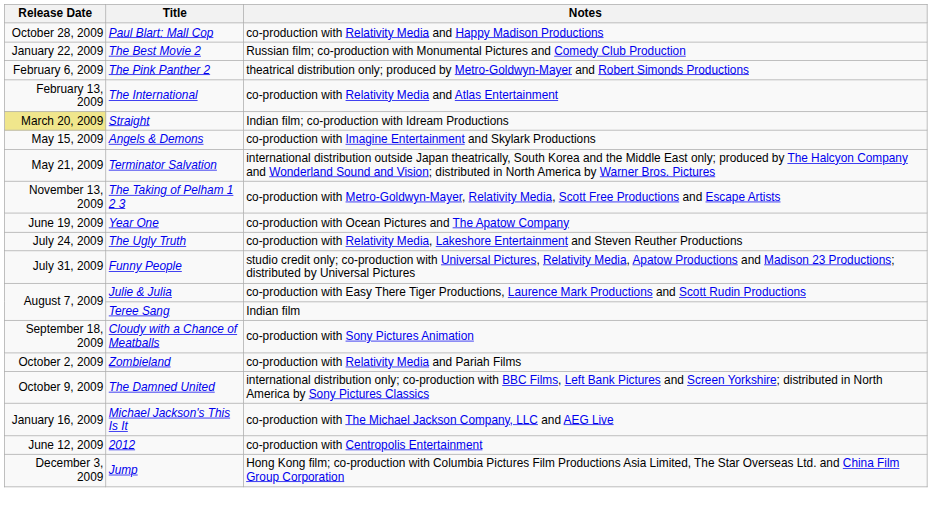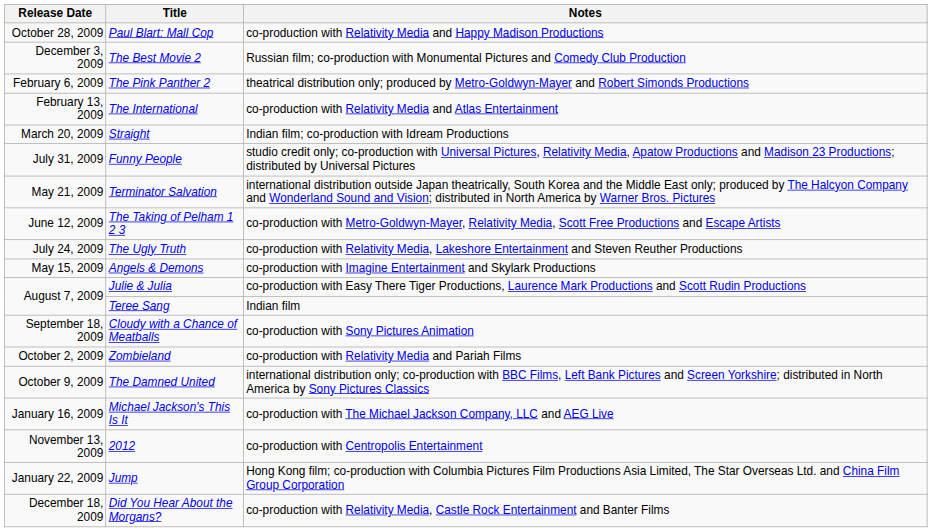 <table class="wikitable sortable">
 <tr>
 <th scope="col" style="width:130px;">Release Date</th>
 <th>Title</th>
 <th>Notes</th>
 </tr>
 <tr>
 <td style="text-align:right;">October 28, 2009</td>
 <td><em><a href='#'>Paul Blart: Mall Cop</a></em></td>
 <td>co-production with <a href='#'>Relativity Media</a> and <a href='#'>Happy Madison Productions</a></td>
 </tr>
 <tr>
-<td style="text-align:right;">January 22, 2009</td>
+<td style="text-align:right;">December 3, 2009</td>
 <td><em><a href='#'>The Best Movie 2</a></em></td>
 <td>Russian film; co-production with Monumental Pictures and <a href='#'>Comedy Club Production</a></td>
 </tr>
 <tr>
 <td style="text-align:right;">February 6, 2009</td>
 <td><em><a href='#'>The Pink Panther 2</a></em></td>
 <td>theatrical distribution only; produced by <a href='#'>Metro-Goldwyn-Mayer</a> and <a href='#'>Robert Simonds Productions</a></td>
 </tr>
 <tr>
 <td style="text-align:right;">February 13, 2009</td>
 <td><em><a href='#'>The International</a></em></td>
 <td>co-production with <a href='#'>Relativity Media</a> and <a href='#'>Atlas Entertainment</a></td>
 </tr>
 <tr>
-<td style="background: khaki; text-align:right;">March 20, 2009</td>
+<td style="text-align:right;">March 20, 2009</td>
 <td><em><a href='#'>Straight</a></em></td>
 <td>Indian film; co-production with Idream Productions</td>
 </tr>
 <tr>
-<td style="text-align:right;">May 15, 2009</td>
-<td><em><a href='#'>Angels & Demons</a></em></td>
-<td>co-production with <a href='#'>Imagine Entertainment</a> and Skylark Productions</td>
+<td style="text-align:right;">July 31, 2009</td>
+<td><em><a href='#'>Funny People</a></em></td>
+<td>studio credit only; co-production with <a href='#'>Universal Pictures</a>, <a href='#'>Relativity Media</a>, <a href='#'>Apatow Productions</a> and <a href='#'>Madison 23 Productions</a>; distributed by Universal Pictures</td>
 </tr>
 <tr>
 <td style="text-align:right;">May 21, 2009</td>
 <td><em><a href='#'>Terminator Salvation</a></em></td>
 <td>international distribution outside Japan theatrically, South Korea and the Middle East only; produced by <a href='#'>The Halcyon Company</a> and <a href='#'>Wonderland Sound and Vision</a>; distributed in North America by <a href='#'>Warner Bros. Pictures</a></td>
 </tr>
 <tr>
-<td style="text-align:right;">November 13, 2009</td>
+<td style="text-align:right;">June 12, 2009</td>
 <td><em><a href='#'>The Taking of Pelham 1 2 3</a></em></td>
 <td>co-production with <a href='#'>Metro-Goldwyn-Mayer</a>, <a href='#'>Relativity Media</a>, <a href='#'>Scott Free Productions</a> and <a href='#'>Escape Artists</a></td>
-</tr>
-<tr>
-<td style="text-align:right;">June 19, 2009</td>
-<td><em><a href='#'>Year One</a></em></td>
-<td>co-production with Ocean Pictures and <a href='#'>The Apatow Company</a></td>
 </tr>
 <tr>
 <td style="text-align:right;">July 24, 2009</td>
 <td><em><a href='#'>The Ugly Truth</a></em></td>
 <td>co-production with <a href='#'>Relativity Media</a>, <a href='#'>Lakeshore Entertainment</a> and Steven Reuther Productions</td>
 </tr>
 <tr>
-<td style="text-align:right;">July 31, 2009</td>
-<td><em><a href='#'>Funny People</a></em></td>
-<td>studio credit only; co-production with <a href='#'>Universal Pictures</a>, <a href='#'>Relativity Media</a>, <a href='#'>Apatow Productions</a> and <a href='#'>Madison 23 Productions</a>; distributed by Universal Pictures</td>
+<td style="text-align:right;">May 15, 2009</td>
+<td><em><a href='#'>Angels & Demons</a></em></td>
+<td>co-production with <a href='#'>Imagine Entertainment</a> and Skylark Productions</td>
 </tr>
 <tr>
 <td style="text-align:right;" rowspan="2">August 7, 2009</td>
 <td><em><a href='#'>Julie & Julia</a></em></td>
 <td>co-production with Easy There Tiger Productions, <a href='#'>Laurence Mark Productions</a> and <a href='#'>Scott Rudin Productions</a></td>
 </tr>
 <tr>
 <td><em><a href='#'>Teree Sang</a></em></td>
 <td>Indian film</td>
 </tr>
 <tr>
 <td style="text-align:right;">September 18, 2009</td>
 <td><em><a href='#'>Cloudy with a Chance of Meatballs</a></em></td>
 <td>co-production with <a href='#'>Sony Pictures Animation</a></td>
 </tr>
 <tr>
 <td style="text-align:right;">October 2, 2009</td>
 <td><em><a href='#'>Zombieland</a></em></td>
 <td>co-production with <a href='#'>Relativity Media</a> and Pariah Films</td>
 </tr>
 <tr>
 <td style="text-align:right;">October 9, 2009</td>
 <td><em><a href='#'>The Damned United</a></em></td>
 <td>international distribution only; co-production with <a href='#'>BBC Films</a>, <a href='#'>Left Bank Pictures</a> and <a href='#'>Screen Yorkshire</a>; distributed in North America by <a href='#'>Sony Pictures Classics</a></td>
 </tr>
 <tr>
 <td style="text-align:right;">January 16, 2009</td>
 <td><em><a href='#'>Michael Jackson's This Is It</a></em></td>
 <td>co-production with <a href='#'>The Michael Jackson Company, LLC</a> and <a href='#'>AEG Live</a></td>
 </tr>
 <tr>
-<td style="text-align:right;">June 12, 2009</td>
+<td style="text-align:right;">November 13, 2009</td>
 <td><em><a href='#'>2012</a></em></td>
 <td>co-production with <a href='#'>Centropolis Entertainment</a></td>
 </tr>
 <tr>
-<td style="text-align:right;">December 3, 2009</td>
+<td style="text-align:right;">January 22, 2009</td>
 <td><em><a href='#'>Jump</a></em></td>
 <td>Hong Kong film; co-production with Columbia Pictures Film Productions Asia Limited, The Star Overseas Ltd. and <a href='#'>China Film Group Corporation</a></td>
 </tr>
+<tr>
+<td style="text-align:right;">December 18, 2009</td>
+<td><em><a href='#'>Did You Hear About the Morgans?</a></em></td>
+<td>co-production with <a href='#'>Relativity Media</a>, <a href='#'>Castle Rock Entertainment</a> and Banter Films</td>
+</tr>
 </table>
